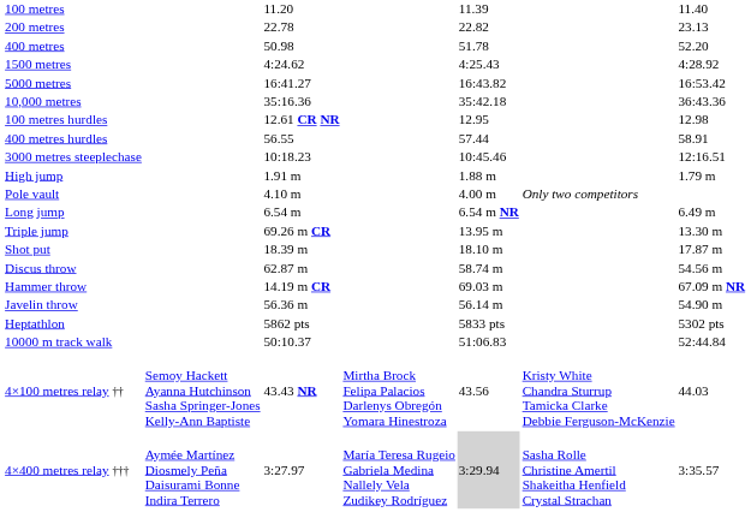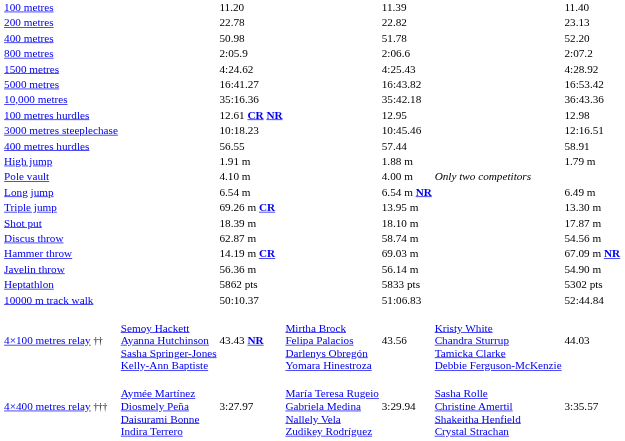 <table>
 <tr>
 <td><a href='#'>100 metres</a></td>
 <td></td>
 <td>11.20</td>
 <td></td>
 <td>11.39</td>
 <td></td>
 <td>11.40</td>
 </tr>
 <tr>
 <td><a href='#'>200 metres</a></td>
 <td></td>
 <td>22.78</td>
 <td></td>
 <td>22.82</td>
 <td></td>
 <td>23.13</td>
 </tr>
 <tr>
 <td><a href='#'>400 metres</a></td>
 <td></td>
 <td>50.98</td>
 <td></td>
 <td>51.78</td>
 <td></td>
 <td>52.20</td>
+</tr>
+<tr>
+<td><a href='#'>800 metres</a></td>
+<td></td>
+<td>2:05.9</td>
+<td></td>
+<td>2:06.6</td>
+<td></td>
+<td>2:07.2</td>
 </tr>
 <tr>
 <td><a href='#'>1500 metres</a></td>
 <td></td>
 <td>4:24.62</td>
 <td></td>
 <td>4:25.43</td>
 <td></td>
 <td>4:28.92</td>
 </tr>
 <tr>
 <td><a href='#'>5000 metres</a></td>
 <td></td>
 <td>16:41.27</td>
 <td></td>
 <td>16:43.82</td>
 <td></td>
 <td>16:53.42</td>
 </tr>
 <tr>
 <td><a href='#'>10,000 metres</a></td>
 <td></td>
 <td>35:16.36</td>
 <td></td>
 <td>35:42.18</td>
 <td></td>
 <td>36:43.36</td>
 </tr>
 <tr>
 <td><a href='#'>100 metres hurdles</a></td>
 <td></td>
 <td>12.61 <strong><a href='#'>CR</a></strong> <strong><a href='#'>NR</a></strong></td>
 <td></td>
 <td>12.95</td>
 <td></td>
 <td>12.98</td>
 </tr>
 <tr>
+<td><a href='#'>3000 metres steeplechase</a></td>
+<td></td>
+<td>10:18.23</td>
+<td></td>
+<td>10:45.46</td>
+<td></td>
+<td>12:16.51</td>
+</tr>
+<tr>
 <td><a href='#'>400 metres hurdles</a></td>
 <td></td>
 <td>56.55</td>
 <td></td>
 <td>57.44</td>
 <td></td>
 <td>58.91</td>
-</tr>
-<tr>
-<td><a href='#'>3000 metres steeplechase</a></td>
-<td></td>
-<td>10:18.23</td>
-<td></td>
-<td>10:45.46</td>
-<td></td>
-<td>12:16.51</td>
 </tr>
 <tr>
 <td><a href='#'>High jump</a></td>
 <td></td>
 <td>1.91 m</td>
 <td></td>
 <td>1.88 m</td>
 <td></td>
 <td>1.79 m</td>
 </tr>
 <tr>
 <td><a href='#'>Pole vault</a></td>
 <td></td>
 <td>4.10 m</td>
 <td></td>
 <td>4.00 m</td>
 <td colspan=2><em>Only two competitors</em></td>
 </tr>
 <tr>
 <td><a href='#'>Long jump</a></td>
 <td></td>
 <td>6.54 m</td>
 <td></td>
 <td>6.54 m <strong><a href='#'>NR</a></strong></td>
 <td></td>
 <td>6.49 m</td>
 </tr>
 <tr>
 <td><a href='#'>Triple jump</a></td>
 <td></td>
 <td>69.26 m <strong><a href='#'>CR</a></strong></td>
 <td></td>
 <td>13.95 m</td>
 <td></td>
 <td>13.30 m</td>
 </tr>
 <tr>
 <td><a href='#'>Shot put</a></td>
 <td></td>
 <td>18.39 m</td>
 <td></td>
 <td>18.10 m</td>
 <td></td>
 <td>17.87 m</td>
 </tr>
 <tr>
 <td><a href='#'>Discus throw</a></td>
 <td></td>
 <td>62.87 m</td>
 <td></td>
 <td>58.74 m</td>
 <td></td>
 <td>54.56 m</td>
 </tr>
 <tr>
 <td><a href='#'>Hammer throw</a></td>
 <td></td>
 <td>14.19 m <strong><a href='#'>CR</a></strong></td>
 <td></td>
 <td>69.03 m</td>
 <td></td>
 <td>67.09 m <strong><a href='#'>NR</a></strong></td>
 </tr>
 <tr>
 <td><a href='#'>Javelin throw</a></td>
 <td></td>
 <td>56.36 m</td>
 <td></td>
 <td>56.14 m</td>
 <td></td>
 <td>54.90 m</td>
 </tr>
 <tr>
 <td><a href='#'>Heptathlon</a></td>
 <td></td>
 <td>5862 pts</td>
 <td></td>
 <td>5833 pts</td>
 <td></td>
 <td>5302 pts</td>
 </tr>
 <tr>
 <td><a href='#'>10000 m track walk</a></td>
 <td></td>
 <td>50:10.37</td>
 <td></td>
 <td>51:06.83</td>
 <td></td>
 <td>52:44.84</td>
 </tr>
 <tr>
 <td><a href='#'>4×100 metres relay</a> <small>††</small></td>
 <td><br><a href='#'>Semoy Hackett</a><br><a href='#'>Ayanna Hutchinson</a><br><a href='#'>Sasha Springer-Jones</a><br><a href='#'>Kelly-Ann Baptiste</a></td>
 <td>43.43 <strong><a href='#'>NR</a></strong></td>
 <td><br><a href='#'>Mirtha Brock</a><br><a href='#'>Felipa Palacios</a><br><a href='#'>Darlenys Obregón</a><br><a href='#'>Yomara Hinestroza</a></td>
 <td>43.56</td>
 <td><br><a href='#'>Kristy White</a><br><a href='#'>Chandra Sturrup</a><br><a href='#'>Tamicka Clarke</a><br><a href='#'>Debbie Ferguson-McKenzie</a></td>
 <td>44.03</td>
 </tr>
 <tr>
 <td><a href='#'>4×400 metres relay</a> <small>†††</small></td>
 <td><br><a href='#'>Aymée Martínez</a><br><a href='#'>Diosmely Peña</a><br><a href='#'>Daisurami Bonne</a><br><a href='#'>Indira Terrero</a></td>
 <td>3:27.97</td>
 <td><br><a href='#'>María Teresa Rugeio</a><br><a href='#'>Gabriela Medina</a><br><a href='#'>Nallely Vela</a><br><a href='#'>Zudikey Rodríguez</a></td>
-<td style="background: lightgrey;">3:29.94</td>
+<td>3:29.94</td>
 <td><br><a href='#'>Sasha Rolle</a><br><a href='#'>Christine Amertil</a><br><a href='#'>Shakeitha Henfield</a><br><a href='#'>Crystal Strachan</a></td>
 <td>3:35.57</td>
 </tr>
 </table>
